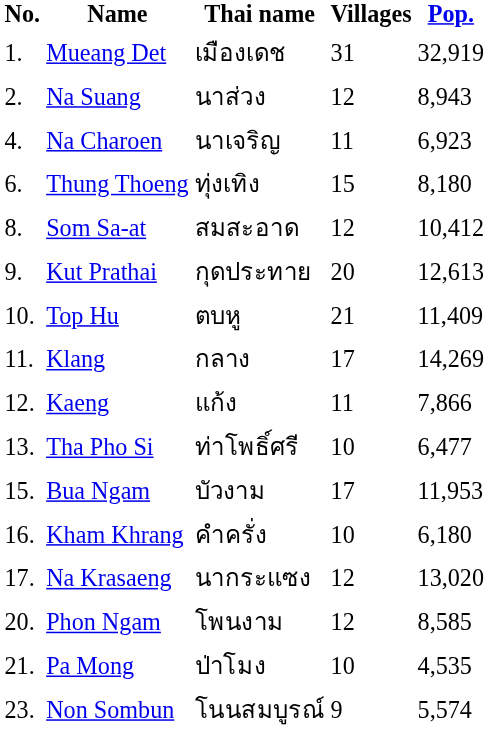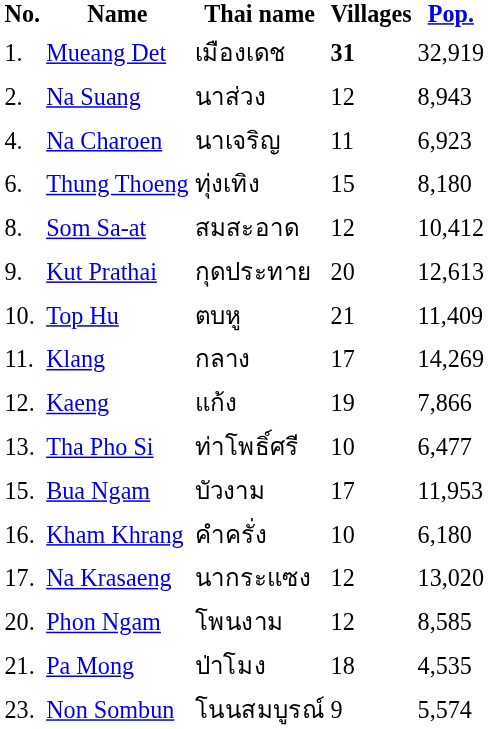 <table>
 <tr>
 <th>No.</th>
 <th>Name</th>
 <th>Thai name</th>
 <th>Villages</th>
 <th><a href='#'>Pop.</a></th>
 </tr>
 <tr>
 <td>1.</td>
 <td><a href='#'>Mueang Det</a></td>
 <td>เมืองเดช</td>
-<td>31</td>
+<td><strong>31</strong></td>
 <td>32,919</td>
 <td></td>
 </tr>
 <tr>
 <td>2.</td>
 <td><a href='#'>Na Suang</a></td>
 <td>นาส่วง</td>
 <td>12</td>
 <td>8,943</td>
 <td></td>
 </tr>
 <tr>
 <td>4.</td>
 <td><a href='#'>Na Charoen</a></td>
 <td>นาเจริญ</td>
 <td>11</td>
 <td>6,923</td>
 <td></td>
 </tr>
 <tr>
 <td>6.</td>
 <td><a href='#'>Thung Thoeng</a></td>
 <td>ทุ่งเทิง</td>
 <td>15</td>
 <td>8,180</td>
 <td></td>
 </tr>
 <tr>
 <td>8.</td>
 <td><a href='#'>Som Sa-at</a></td>
 <td>สมสะอาด</td>
 <td>12</td>
 <td>10,412</td>
 <td></td>
 </tr>
 <tr>
 <td>9.</td>
 <td><a href='#'>Kut Prathai</a></td>
 <td>กุดประทาย</td>
 <td>20</td>
 <td>12,613</td>
 <td></td>
 </tr>
 <tr>
 <td>10.</td>
 <td><a href='#'>Top Hu</a></td>
 <td>ตบหู</td>
 <td>21</td>
 <td>11,409</td>
 <td></td>
 </tr>
 <tr>
 <td>11.</td>
 <td><a href='#'>Klang</a></td>
 <td>กลาง</td>
 <td>17</td>
 <td>14,269</td>
 <td></td>
 </tr>
 <tr>
 <td>12.</td>
 <td><a href='#'>Kaeng</a></td>
 <td>แก้ง</td>
-<td>11</td>
+<td>19</td>
 <td>7,866</td>
 <td></td>
 </tr>
 <tr>
 <td>13.</td>
 <td><a href='#'>Tha Pho Si</a></td>
 <td>ท่าโพธิ์ศรี</td>
 <td>10</td>
 <td>6,477</td>
 <td></td>
 </tr>
 <tr>
 <td>15.</td>
 <td><a href='#'>Bua Ngam</a></td>
 <td>บัวงาม</td>
 <td>17</td>
 <td>11,953</td>
 <td></td>
 </tr>
 <tr>
 <td>16.</td>
 <td><a href='#'>Kham Khrang</a></td>
 <td>คำครั่ง</td>
 <td>10</td>
 <td>6,180</td>
 <td></td>
 </tr>
 <tr>
 <td>17.</td>
 <td><a href='#'>Na Krasaeng</a></td>
 <td>นากระแซง</td>
 <td>12</td>
 <td>13,020</td>
 <td></td>
 </tr>
 <tr>
 <td>20.</td>
 <td><a href='#'>Phon Ngam</a></td>
 <td>โพนงาม</td>
 <td>12</td>
 <td>8,585</td>
 <td></td>
 </tr>
 <tr>
 <td>21.</td>
 <td><a href='#'>Pa Mong</a></td>
 <td>ป่าโมง</td>
-<td>10</td>
+<td>18</td>
 <td>4,535</td>
 <td></td>
 </tr>
 <tr>
 <td>23.</td>
 <td><a href='#'>Non Sombun</a></td>
 <td>โนนสมบูรณ์</td>
 <td>9</td>
 <td>5,574</td>
 <td></td>
 </tr>
 </table>
